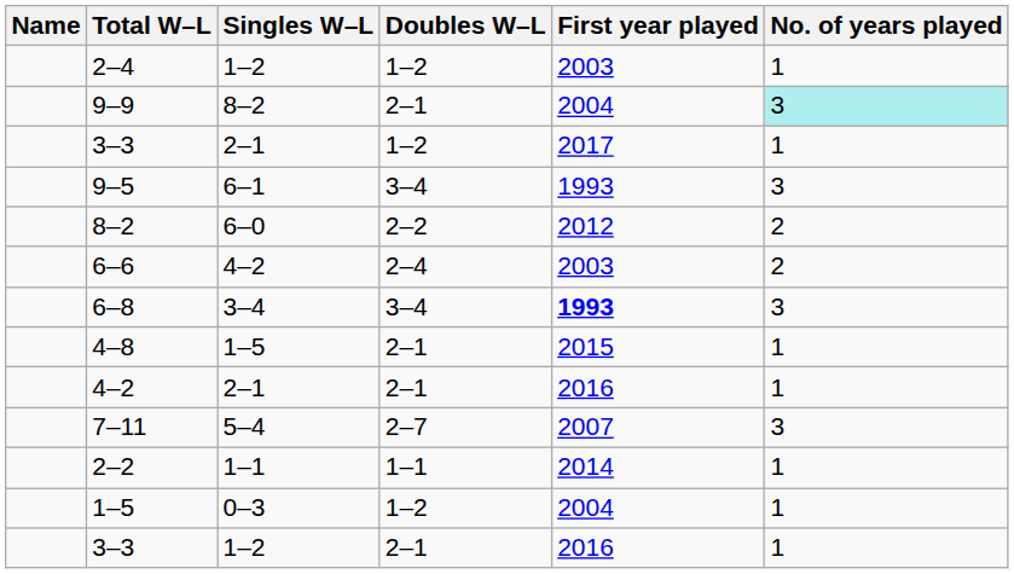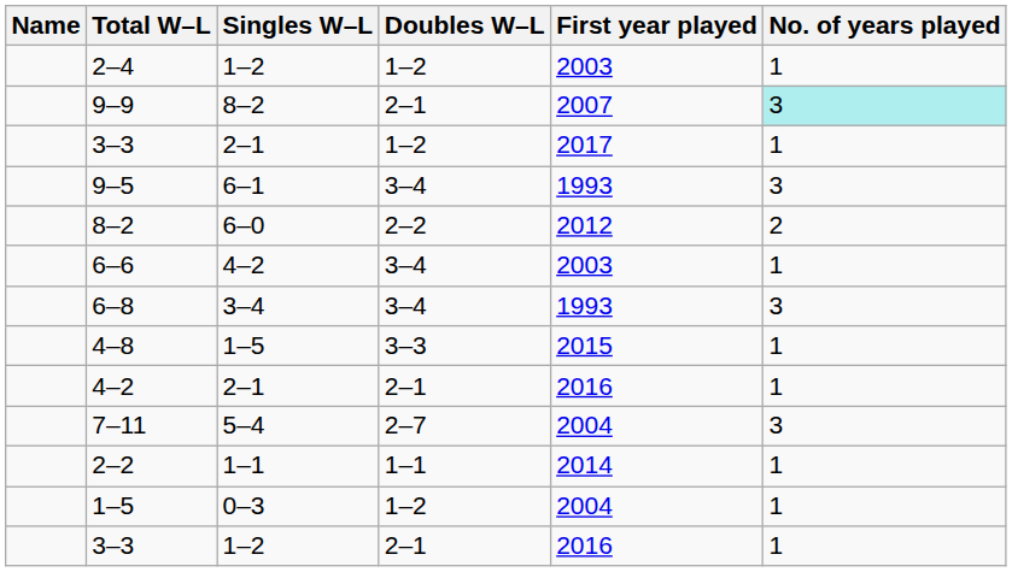 <table class="sortable wikitable">
 <tr>
 <th>Name</th>
 <th>Total W–L</th>
 <th>Singles W–L</th>
 <th>Doubles W–L</th>
 <th>First year played</th>
 <th>No. of years played</th>
 </tr>
 <tr>
 <td></td>
 <td>2–4</td>
 <td>1–2</td>
 <td>1–2</td>
 <td><a href='#'>2003</a></td>
 <td>1</td>
 </tr>
 <tr>
 <td><strong></strong></td>
 <td>9–9</td>
 <td>8–2</td>
 <td>2–1</td>
-<td><a href='#'>2004</a></td>
+<td><a href='#'>2007</a></td>
 <td style="background: paleturquoise;">3</td>
 </tr>
 <tr>
 <td></td>
 <td>3–3</td>
 <td>2–1</td>
 <td>1–2</td>
 <td><a href='#'>2017</a></td>
 <td>1</td>
 </tr>
 <tr>
 <td><strong></strong></td>
 <td>9–5</td>
 <td>6–1</td>
 <td>3–4</td>
 <td><a href='#'>1993</a></td>
 <td>3</td>
 </tr>
 <tr>
 <td><strong></strong></td>
 <td>8–2</td>
 <td>6–0</td>
 <td>2–2</td>
 <td><a href='#'>2012</a></td>
 <td>2</td>
 </tr>
 <tr>
 <td></td>
 <td>6–6</td>
 <td>4–2</td>
-<td>2–4</td>
+<td>3–4</td>
 <td><a href='#'>2003</a></td>
-<td>2</td>
+<td>1</td>
 </tr>
 <tr>
 <td><strong></strong></td>
 <td>6–8</td>
 <td>3–4</td>
 <td>3–4</td>
-<td><strong><a href='#'>1993</a></strong></td>
+<td><a href='#'>1993</a></td>
 <td>3</td>
 </tr>
 <tr>
 <td></td>
 <td>4–8</td>
 <td>1–5</td>
-<td>2–1</td>
+<td>3–3</td>
 <td><a href='#'>2015</a></td>
 <td>1</td>
 </tr>
 <tr>
 <td></td>
 <td>4–2</td>
 <td>2–1</td>
 <td>2–1</td>
 <td><a href='#'>2016</a></td>
 <td>1</td>
 </tr>
 <tr>
 <td></td>
 <td>7–11</td>
 <td>5–4</td>
 <td>2–7</td>
-<td><a href='#'>2007</a></td>
+<td><a href='#'>2004</a></td>
 <td>3</td>
 </tr>
 <tr>
 <td></td>
 <td>2–2</td>
 <td>1–1</td>
 <td>1–1</td>
 <td><a href='#'>2014</a></td>
 <td>1</td>
 </tr>
 <tr>
 <td></td>
 <td>1–5</td>
 <td>0–3</td>
 <td>1–2</td>
 <td><a href='#'>2004</a></td>
 <td>1</td>
 </tr>
 <tr>
 <td></td>
 <td>3–3</td>
 <td>1–2</td>
 <td>2–1</td>
 <td><a href='#'>2016</a></td>
 <td>1</td>
 </tr>
 </table>
